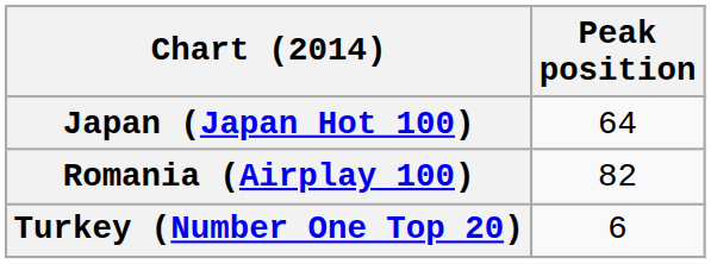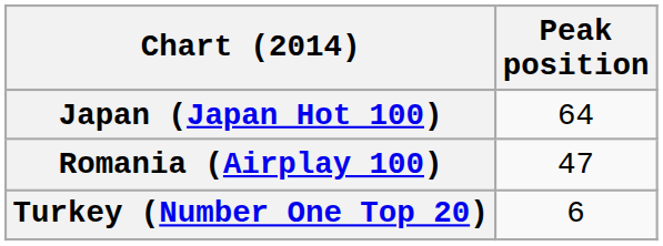 <table class="wikitable sortable plainrowheaders" style="text-align:center">
 <tr>
 <th>Chart (2014)</th>
 <th>Peak<br>position</th>
 </tr>
 <tr>
 <th scope="row">Japan (<a href='#'>Japan Hot 100</a>)</th>
 <td>64</td>
 </tr>
 <tr>
 <th scope="row">Romania (<a href='#'>Airplay 100</a>)</th>
-<td>82</td>
+<td>47</td>
 </tr>
 <tr>
 <th scope="row">Turkey (<a href='#'>Number One Top 20</a>)</th>
 <td>6</td>
 </tr>
 </table>
